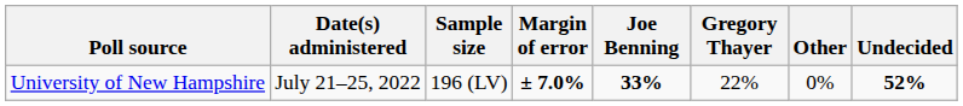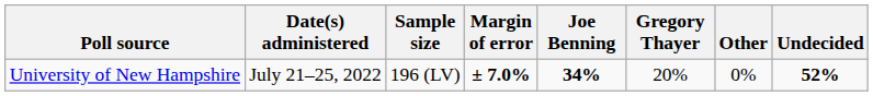 <table class="wikitable" style="font-size:90%;text-align:center;">
 <tr valign=bottom>
 <th>Poll source</th>
 <th>Date(s)<br>administered</th>
 <th>Sample<br>size</th>
 <th>Margin<br>of error</th>
 <th style="width:60px;">Joe<br>Benning</th>
 <th style="width:60px;">Gregory<br>Thayer</th>
 <th>Other</th>
 <th>Undecided</th>
 </tr>
 <tr>
 <td style="text-align:left;"><a href='#'>University of New Hampshire</a></td>
 <td>July 21–25, 2022</td>
 <td>196 (LV)</td>
 <td><strong>± 7.0%</strong></td>
-<td><strong>33%</strong></td>
-<td>22%</td>
+<td><strong>34%</strong></td>
+<td>20%</td>
 <td>0%</td>
 <td><strong>52%</strong></td>
 </tr>
 </table>
